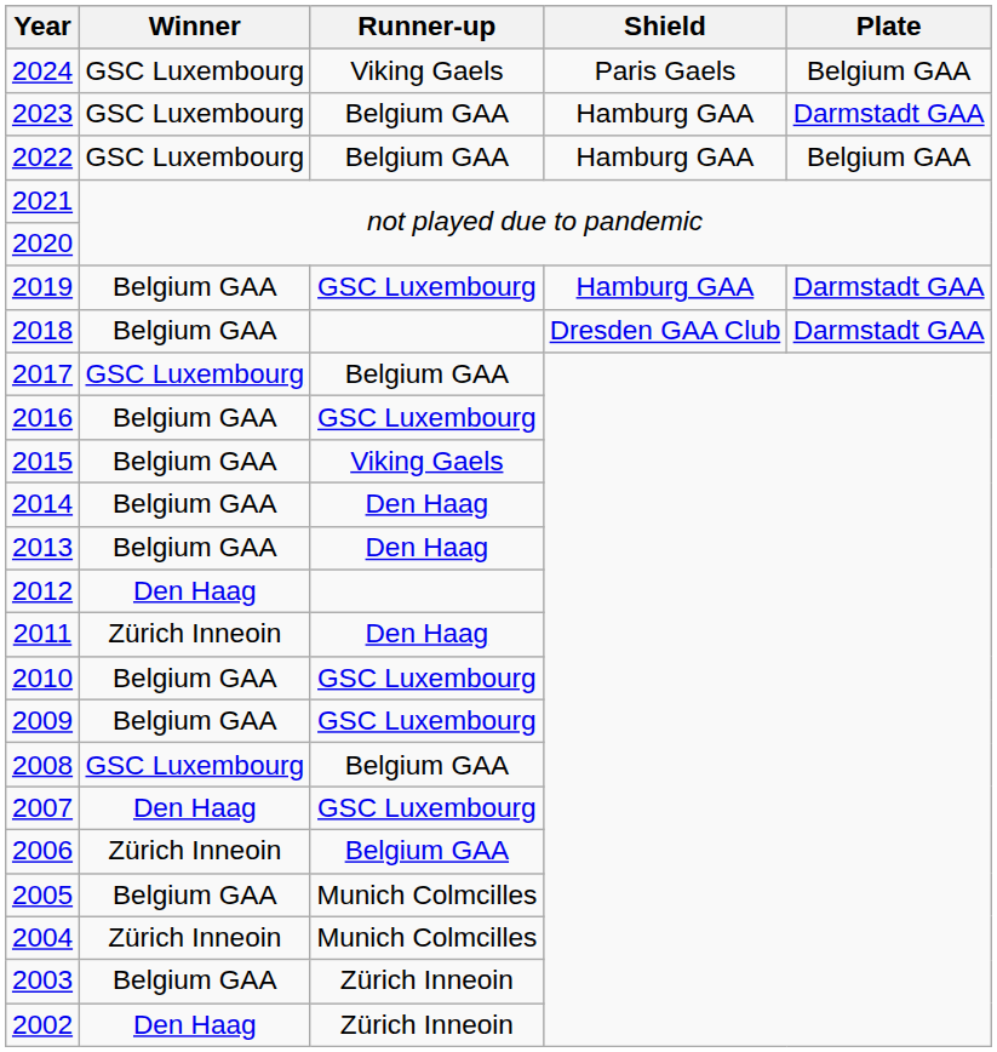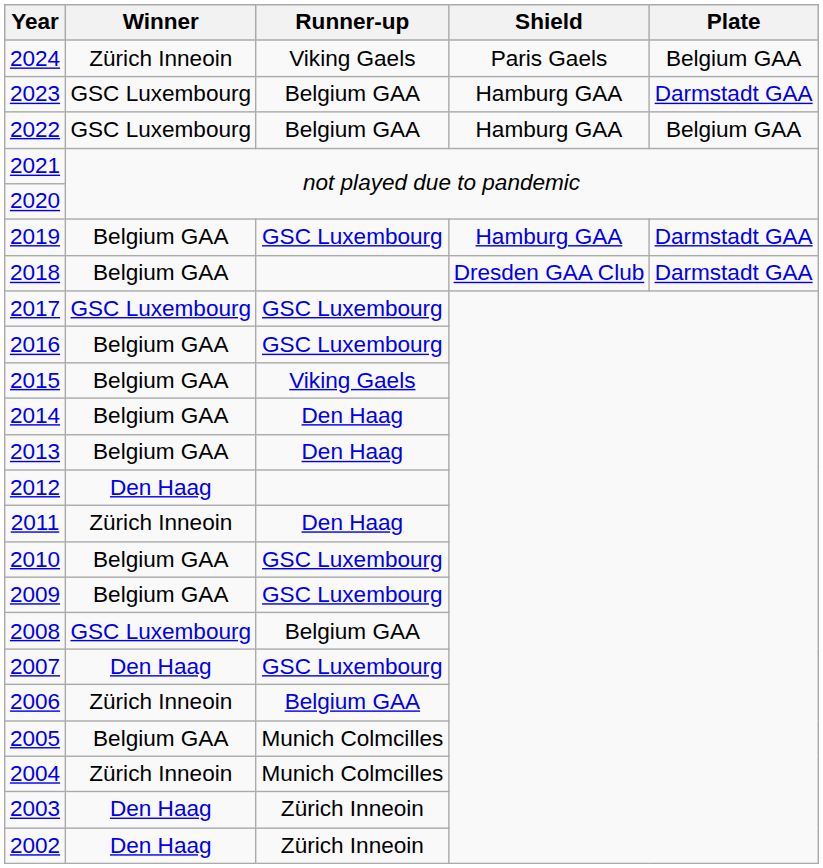 <table class="wikitable">
 <tr style="background:silver"!>
 <th>Year</th>
 <th>Winner</th>
 <th>Runner-up</th>
 <th>Shield</th>
 <th>Plate</th>
 </tr>
 <tr align="center">
 <td><a href='#'>2024</a></td>
-<td>GSC Luxembourg</td>
+<td>Zürich Inneoin</td>
 <td>Viking Gaels</td>
 <td>Paris Gaels</td>
 <td>Belgium GAA</td>
 </tr>
 <tr align="center">
 <td><a href='#'>2023</a></td>
 <td>GSC Luxembourg</td>
 <td>Belgium GAA</td>
 <td>Hamburg GAA</td>
 <td><a href='#'>Darmstadt GAA</a></td>
 </tr>
 <tr align="center">
 <td><a href='#'>2022</a></td>
 <td>GSC Luxembourg</td>
 <td>Belgium GAA</td>
 <td>Hamburg GAA</td>
 <td>Belgium GAA</td>
 </tr>
 <tr align="center">
 <td><a href='#'>2021</a></td>
 <td colspan="4" rowspan="2"><em>not played due to pandemic</em></td>
 </tr>
 <tr align="center">
 <td><a href='#'>2020</a></td>
 </tr>
 <tr align="center">
 <td><a href='#'>2019</a></td>
 <td>Belgium GAA</td>
 <td><a href='#'>GSC Luxembourg</a></td>
 <td><a href='#'>Hamburg GAA</a></td>
 <td><a href='#'>Darmstadt GAA</a></td>
 </tr>
 <tr align="center">
 <td><a href='#'>2018</a></td>
 <td>Belgium GAA</td>
 <td></td>
 <td><a href='#'>Dresden GAA Club</a></td>
 <td><a href='#'>Darmstadt GAA</a></td>
 </tr>
 <tr align="center">
 <td><a href='#'>2017</a></td>
 <td><a href='#'>GSC Luxembourg</a></td>
-<td>Belgium GAA</td>
+<td><a href='#'>GSC Luxembourg</a></td>
 <td colspan="2" rowspan="16"></td>
 </tr>
 <tr align="center">
 <td><a href='#'>2016</a></td>
 <td>Belgium GAA</td>
 <td><a href='#'>GSC Luxembourg</a></td>
 </tr>
 <tr align="center">
 <td><a href='#'>2015</a></td>
 <td>Belgium GAA</td>
 <td><a href='#'>Viking Gaels</a></td>
 </tr>
 <tr align="center">
 <td><a href='#'>2014</a></td>
 <td>Belgium GAA</td>
 <td><a href='#'>Den Haag</a></td>
 </tr>
 <tr align="center">
 <td><a href='#'>2013</a></td>
 <td>Belgium GAA</td>
 <td><a href='#'>Den Haag</a></td>
 </tr>
 <tr align="center">
 <td><a href='#'>2012</a></td>
 <td><a href='#'>Den Haag</a></td>
 <td></td>
 </tr>
 <tr align="center">
 <td><a href='#'>2011</a></td>
 <td>Zürich Inneoin</td>
 <td><a href='#'>Den Haag</a></td>
 </tr>
 <tr align="center">
 <td><a href='#'>2010</a></td>
 <td>Belgium GAA</td>
 <td><a href='#'>GSC Luxembourg</a></td>
 </tr>
 <tr align="center">
 <td><a href='#'>2009</a></td>
 <td>Belgium GAA</td>
 <td><a href='#'>GSC Luxembourg</a></td>
 </tr>
 <tr align="center">
 <td><a href='#'>2008</a></td>
 <td><a href='#'>GSC Luxembourg</a></td>
 <td>Belgium GAA</td>
 </tr>
 <tr align="center">
 <td><a href='#'>2007</a></td>
 <td><a href='#'>Den Haag</a></td>
 <td><a href='#'>GSC Luxembourg</a></td>
 </tr>
 <tr align="center">
 <td><a href='#'>2006</a></td>
 <td>Zürich Inneoin</td>
 <td><a href='#'>Belgium GAA</a></td>
 </tr>
 <tr align="center">
 <td><a href='#'>2005</a></td>
 <td>Belgium GAA</td>
 <td>Munich Colmcilles</td>
 </tr>
 <tr align="center">
 <td><a href='#'>2004</a></td>
 <td>Zürich Inneoin</td>
 <td>Munich Colmcilles</td>
 </tr>
 <tr align="center">
 <td><a href='#'>2003</a></td>
-<td>Belgium GAA</td>
+<td><a href='#'>Den Haag</a></td>
 <td>Zürich Inneoin</td>
 </tr>
 <tr align="center">
 <td><a href='#'>2002</a></td>
 <td><a href='#'>Den Haag</a></td>
 <td>Zürich Inneoin</td>
 </tr>
 </table>
